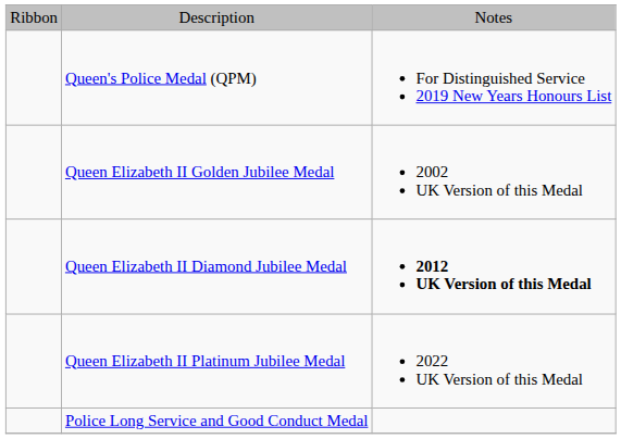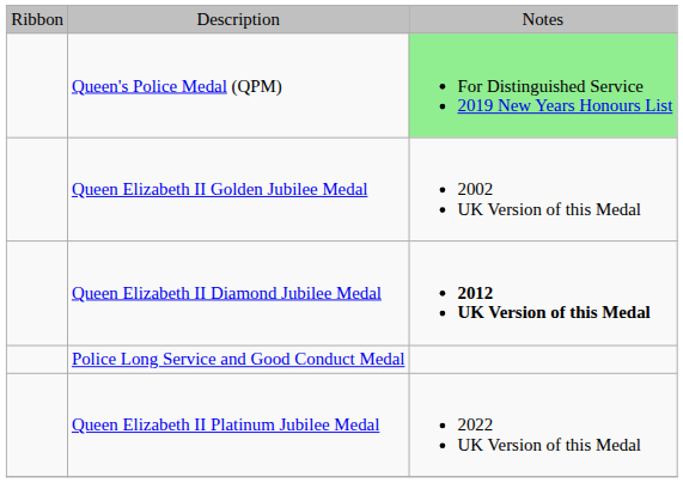 <table class="wikitable" style="margin:1em auto;">
 <tr style="background:silver;" align="center">
 <td>Ribbon</td>
 <td>Description</td>
 <td>Notes</td>
 </tr>
 <tr>
 <td></td>
 <td><a href='#'>Queen's Police Medal</a> (QPM)</td>
-<td><br><ul><li>For Distinguished Service</li><li><a href='#'>2019 New Years Honours List</a></li></ul></td>
+<td style="background: lightgreen;"><br><ul><li>For Distinguished Service</li><li><a href='#'>2019 New Years Honours List</a></li></ul></td>
 </tr>
 <tr>
 <td></td>
 <td><a href='#'>Queen Elizabeth II Golden Jubilee Medal</a></td>
 <td><br><ul><li>2002</li><li>UK Version of this Medal</li></ul></td>
 </tr>
 <tr>
 <td></td>
 <td><a href='#'>Queen Elizabeth II Diamond Jubilee Medal</a></td>
 <td><strong><br><ul><li>2012</li><li>UK Version of this Medal</li></ul></strong></td>
 </tr>
 <tr>
 <td></td>
+<td><a href='#'>Police Long Service and Good Conduct Medal</a></td>
+<td></td>
+</tr>
+<tr>
+<td></td>
 <td><a href='#'>Queen Elizabeth II Platinum Jubilee Medal</a></td>
 <td><br><ul><li>2022</li><li>UK Version of this Medal</li></ul></td>
 </tr>
 <tr>
-<td></td>
-<td><a href='#'>Police Long Service and Good Conduct Medal</a></td>
-<td></td>
-</tr>
-<tr>
 </tr>
 </table>
